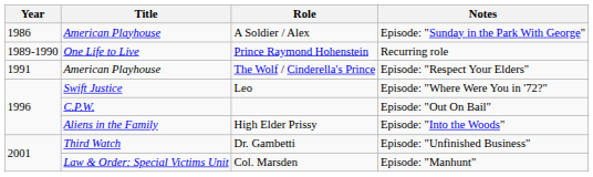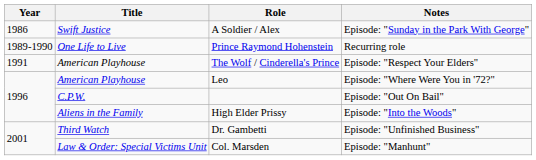 <table class="wikitable sortable">
 <tr>
 <th>Year</th>
 <th>Title</th>
 <th>Role</th>
 <th>Notes</th>
 </tr>
 <tr>
 <td>1986</td>
-<td><em><a href='#'>American Playhouse</a></em></td>
+<td><em><a href='#'>Swift Justice</a></em></td>
 <td>A Soldier / Alex</td>
 <td>Episode: "<a href='#'>Sunday in the Park With George</a>"</td>
 </tr>
 <tr>
 <td>1989-1990</td>
 <td><em><a href='#'>One Life to Live</a></em></td>
 <td><a href='#'>Prince Raymond Hohenstein</a></td>
 <td>Recurring role</td>
 </tr>
 <tr>
 <td>1991</td>
 <td><em>American Playhouse</em></td>
 <td><a href='#'>The Wolf</a> / <a href='#'>Cinderella's Prince</a></td>
 <td>Episode: "Respect Your Elders"</td>
 </tr>
 <tr>
 <td rowspan="3">1996</td>
-<td><em><a href='#'>Swift Justice</a></em></td>
+<td><em><a href='#'>American Playhouse</a></em></td>
 <td>Leo</td>
 <td>Episode: "Where Were You in '72?"</td>
 </tr>
 <tr>
 <td><em><a href='#'>C.P.W.</a></em></td>
 <td></td>
 <td>Episode: "Out On Bail"</td>
 </tr>
 <tr>
 <td><em><a href='#'>Aliens in the Family</a></em></td>
 <td>High Elder Prissy</td>
 <td>Episode: "<a href='#'>Into the Woods</a>"</td>
 </tr>
 <tr>
 <td rowspan="2">2001</td>
 <td><em><a href='#'>Third Watch</a></em></td>
 <td>Dr. Gambetti</td>
 <td>Episode: "Unfinished Business"</td>
 </tr>
 <tr>
 <td><em><a href='#'>Law & Order: Special Victims Unit</a></em></td>
 <td>Col. Marsden</td>
 <td>Episode: "Manhunt"</td>
 </tr>
 </table>
